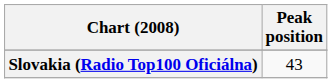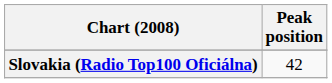 <table class="wikitable sortable plainrowheaders" style="text-align:center">
 <tr>
 <th scope="col">Chart (2008)</th>
 <th scope="col">Peak<br>position</th>
 </tr>
 <tr>
 </tr>
 <tr>
 </tr>
 <tr>
 <th scope="row">Slovakia (<a href='#'>Radio Top100 Oficiálna</a>)</th>
-<td>43</td>
+<td>42</td>
 </tr>
 <tr>
 </tr>
 <tr>
 </tr>
 <tr>
 </tr>
 </table>
